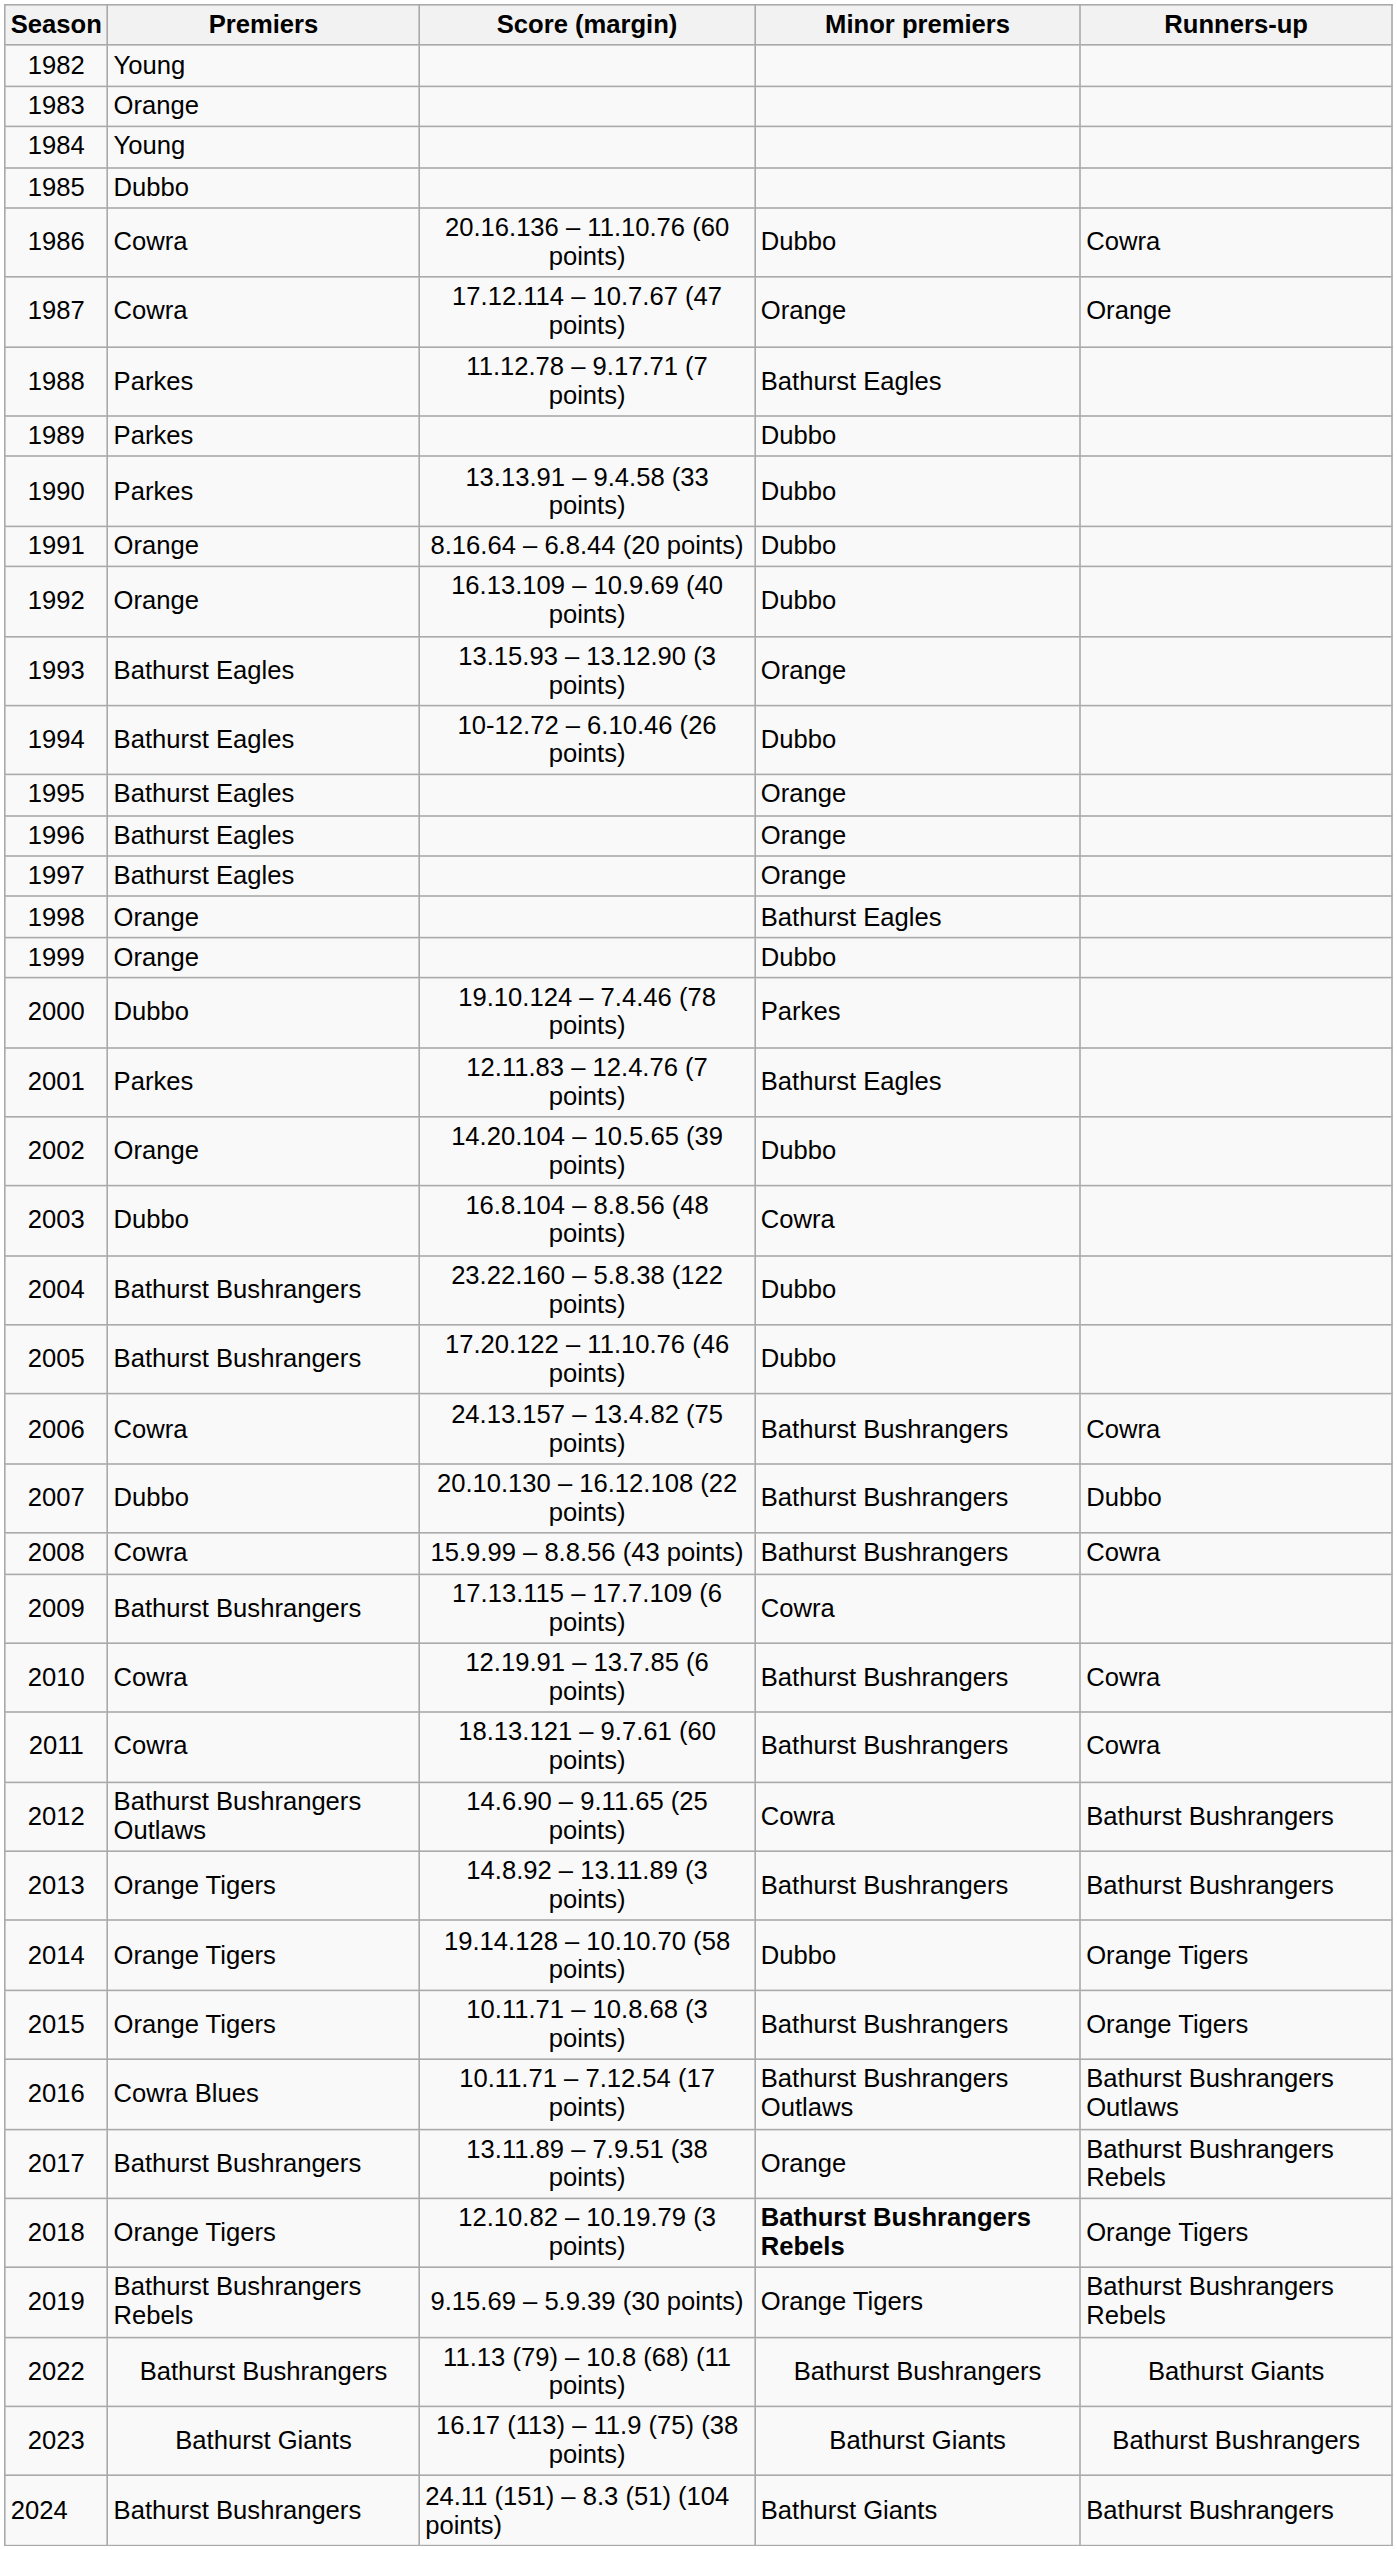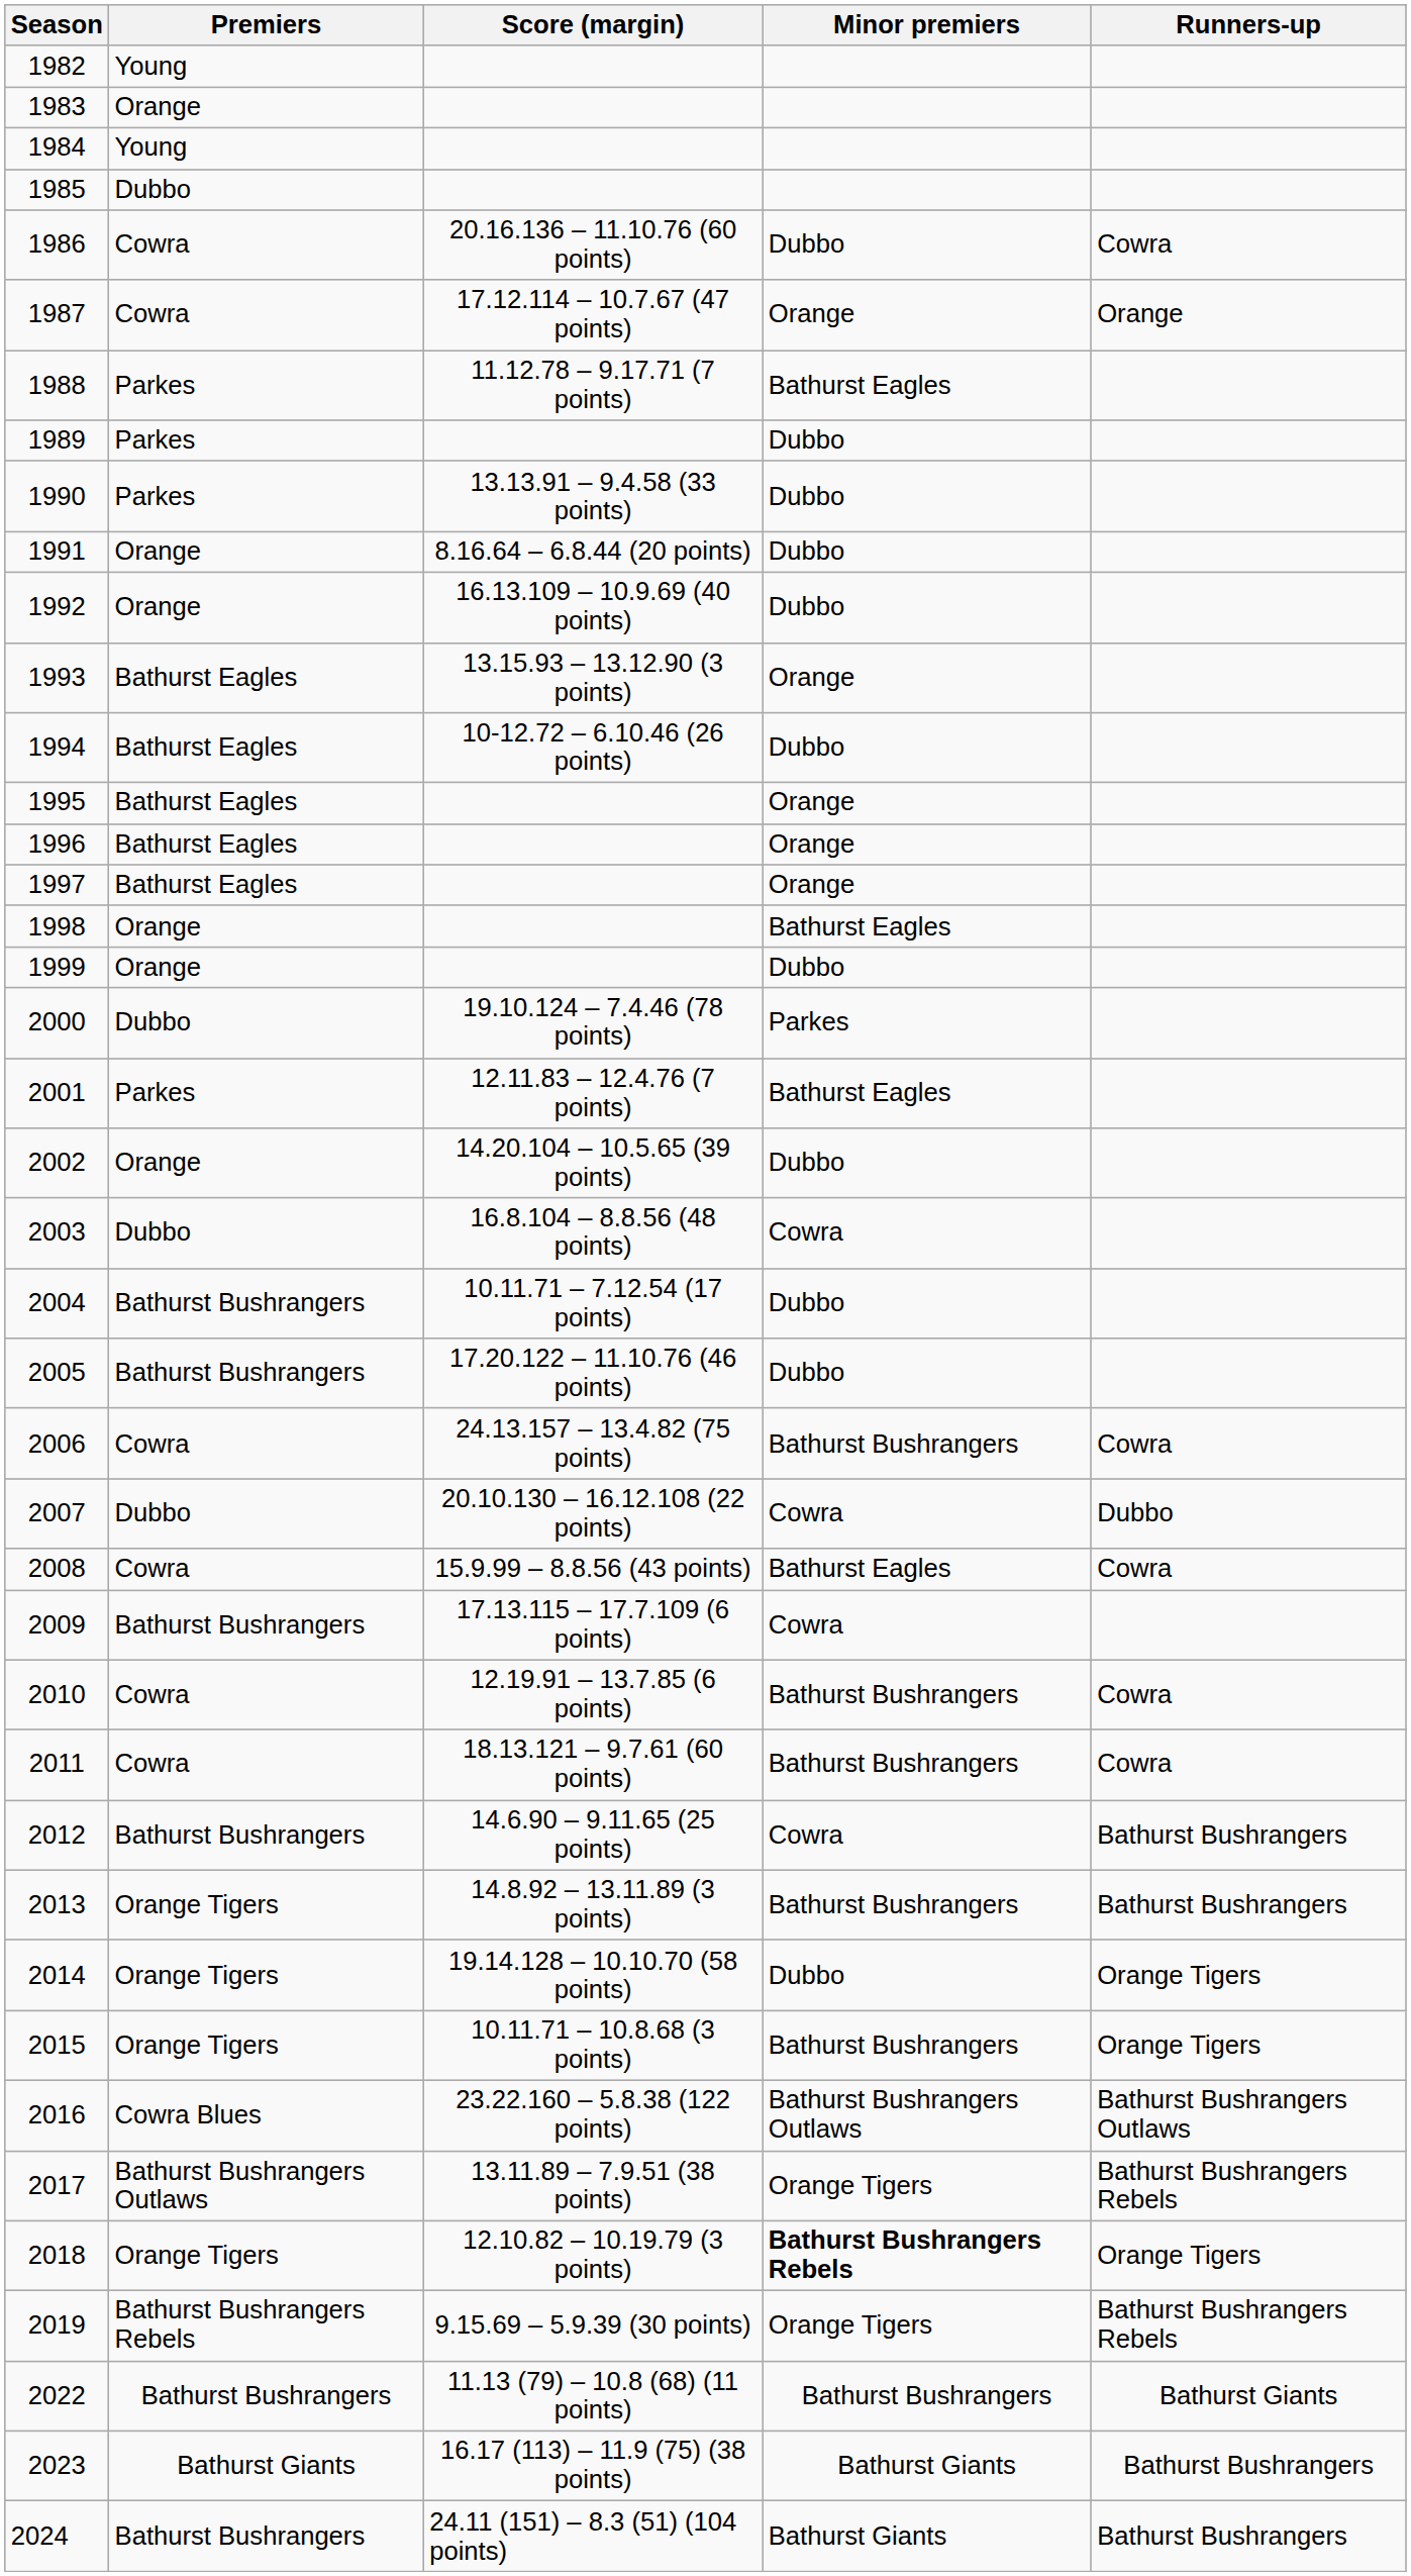 <table class= "wikitable">
 <tr>
 <th>Season</th>
 <th>Premiers</th>
 <th>Score (margin)</th>
 <th>Minor premiers</th>
 <th>Runners-up</th>
 </tr>
 <tr align=center>
 <td>1982</td>
 <td align=left>Young</td>
 <td></td>
 <td align=left></td>
 <td align=left></td>
 </tr>
 <tr align=center>
 <td>1983</td>
 <td align=left>Orange</td>
 <td></td>
 <td align=left></td>
 <td align=left></td>
 </tr>
 <tr align=center>
 <td>1984</td>
 <td align=left>Young</td>
 <td></td>
 <td align=left></td>
 <td align=left></td>
 </tr>
 <tr align=center>
 <td>1985</td>
 <td align=left>Dubbo</td>
 <td></td>
 <td align=left></td>
 <td align=left></td>
 </tr>
 <tr align=center>
 <td>1986</td>
 <td align=left>Cowra</td>
 <td>20.16.136 – 11.10.76 (60 points)</td>
 <td align=left>Dubbo</td>
 <td align=left>Cowra</td>
 </tr>
 <tr align=center>
 <td>1987</td>
 <td align=left>Cowra</td>
 <td>17.12.114 – 10.7.67 (47 points)</td>
 <td align=left>Orange</td>
 <td align=left>Orange</td>
 </tr>
 <tr align=center>
 <td>1988</td>
 <td align=left>Parkes</td>
 <td>11.12.78 – 9.17.71 (7 points)</td>
 <td align=left>Bathurst Eagles</td>
 <td align=left></td>
 </tr>
 <tr align=center>
 <td>1989</td>
 <td align=left>Parkes</td>
 <td></td>
 <td align=left>Dubbo</td>
 <td align=left></td>
 </tr>
 <tr align=center>
 <td>1990</td>
 <td align=left>Parkes</td>
 <td>13.13.91 – 9.4.58 (33 points)</td>
 <td align=left>Dubbo</td>
 <td align=left></td>
 </tr>
 <tr align=center>
 <td>1991</td>
 <td align=left>Orange</td>
 <td>8.16.64 – 6.8.44 (20 points)</td>
 <td align=left>Dubbo</td>
 <td align=left></td>
 </tr>
 <tr align=center>
 <td>1992</td>
 <td align=left>Orange</td>
 <td>16.13.109 – 10.9.69 (40 points)</td>
 <td align=left>Dubbo</td>
 <td align=left></td>
 </tr>
 <tr align=center>
 <td>1993</td>
 <td align=left>Bathurst Eagles</td>
 <td>13.15.93 – 13.12.90 (3 points)</td>
 <td align=left>Orange</td>
 <td align=left></td>
 </tr>
 <tr align=center>
 <td>1994</td>
 <td align=left>Bathurst Eagles</td>
 <td>10-12.72 – 6.10.46 (26 points)</td>
 <td align=left>Dubbo</td>
 <td align=left></td>
 </tr>
 <tr align=center>
 <td>1995</td>
 <td align=left>Bathurst Eagles</td>
 <td></td>
 <td align=left>Orange</td>
 <td align=left></td>
 </tr>
 <tr align=center>
 <td>1996</td>
 <td align=left>Bathurst Eagles</td>
 <td></td>
 <td align=left>Orange</td>
 <td align=left></td>
 </tr>
 <tr align=center>
 <td>1997</td>
 <td align=left>Bathurst Eagles</td>
 <td></td>
 <td align=left>Orange</td>
 <td align=left></td>
 </tr>
 <tr align=center>
 <td>1998</td>
 <td align=left>Orange</td>
 <td></td>
 <td align=left>Bathurst Eagles</td>
 <td align=left></td>
 </tr>
 <tr align=center>
 <td>1999</td>
 <td align=left>Orange</td>
 <td></td>
 <td align=left>Dubbo</td>
 <td align=left></td>
 </tr>
 <tr align=center>
 <td>2000</td>
 <td align=left>Dubbo</td>
 <td>19.10.124 – 7.4.46 (78 points)</td>
 <td align=left>Parkes</td>
 <td align=left></td>
 </tr>
 <tr align=center>
 <td>2001</td>
 <td align=left>Parkes</td>
 <td>12.11.83 – 12.4.76 (7 points)</td>
 <td align=left>Bathurst Eagles</td>
 <td align=left></td>
 </tr>
 <tr align=center>
 <td>2002</td>
 <td align=left>Orange</td>
 <td>14.20.104 – 10.5.65 (39 points)</td>
 <td align=left>Dubbo</td>
 <td align=left></td>
 </tr>
 <tr align=center>
 <td>2003</td>
 <td align=left>Dubbo</td>
 <td>16.8.104 – 8.8.56 (48 points)</td>
 <td align=left>Cowra</td>
 <td align=left></td>
 </tr>
 <tr align=center>
 <td>2004</td>
 <td align=left>Bathurst Bushrangers</td>
-<td>23.22.160 – 5.8.38 (122 points)</td>
+<td>10.11.71 – 7.12.54 (17 points)</td>
 <td align=left>Dubbo</td>
 <td align=left></td>
 </tr>
 <tr align=center>
 <td>2005</td>
 <td align=left>Bathurst Bushrangers</td>
 <td>17.20.122 – 11.10.76 (46 points)</td>
 <td align=left>Dubbo</td>
 <td align=left></td>
 </tr>
 <tr align=center>
 <td>2006</td>
 <td align=left>Cowra</td>
 <td>24.13.157 – 13.4.82 (75 points)</td>
 <td align=left>Bathurst Bushrangers</td>
 <td align=left>Cowra</td>
 </tr>
 <tr align=center>
 <td>2007</td>
 <td align=left>Dubbo</td>
 <td>20.10.130 – 16.12.108 (22 points)</td>
-<td align=left>Bathurst Bushrangers</td>
+<td align=left>Cowra</td>
 <td align=left>Dubbo</td>
 </tr>
 <tr align=center>
 <td>2008</td>
 <td align=left>Cowra</td>
 <td>15.9.99 – 8.8.56 (43 points)</td>
-<td align=left>Bathurst Bushrangers</td>
+<td align=left>Bathurst Eagles</td>
 <td align=left>Cowra</td>
 </tr>
 <tr align=center>
 <td>2009</td>
 <td align=left>Bathurst Bushrangers</td>
 <td>17.13.115 – 17.7.109 (6 points)</td>
 <td align=left>Cowra</td>
 <td align=left></td>
 </tr>
 <tr align=center>
 <td>2010</td>
 <td align=left>Cowra</td>
 <td>12.19.91 – 13.7.85 (6 points)</td>
 <td align=left>Bathurst Bushrangers</td>
 <td align=left>Cowra</td>
 </tr>
 <tr align=center>
 <td>2011</td>
 <td align=left>Cowra</td>
 <td>18.13.121 – 9.7.61 (60 points)</td>
 <td align=left>Bathurst Bushrangers</td>
 <td align=left>Cowra</td>
 </tr>
 <tr align=center>
 <td>2012</td>
-<td align=left>Bathurst Bushrangers Outlaws</td>
+<td align=left>Bathurst Bushrangers</td>
 <td>14.6.90 – 9.11.65 (25 points)</td>
 <td align=left>Cowra</td>
 <td align=left>Bathurst Bushrangers</td>
 </tr>
 <tr align=center>
 <td>2013</td>
 <td align=left>Orange Tigers</td>
 <td>14.8.92 – 13.11.89 (3 points)</td>
 <td align=left>Bathurst Bushrangers</td>
 <td align=left>Bathurst Bushrangers</td>
 </tr>
 <tr align=center>
 <td>2014</td>
 <td align=left>Orange Tigers</td>
 <td>19.14.128 – 10.10.70 (58 points)</td>
 <td align=left>Dubbo</td>
 <td align=left>Orange Tigers</td>
 </tr>
 <tr align=center>
 <td>2015</td>
 <td align=left>Orange Tigers</td>
 <td>10.11.71 – 10.8.68 (3 points)</td>
 <td align=left>Bathurst Bushrangers</td>
 <td align=left>Orange Tigers</td>
 </tr>
 <tr align=center>
 <td>2016</td>
 <td align=left>Cowra Blues</td>
-<td>10.11.71 – 7.12.54 (17 points)</td>
+<td>23.22.160 – 5.8.38 (122 points)</td>
 <td align=left>Bathurst Bushrangers Outlaws</td>
 <td align=left>Bathurst Bushrangers Outlaws</td>
 </tr>
 <tr align=center>
 <td>2017</td>
-<td align=left>Bathurst Bushrangers</td>
+<td align=left>Bathurst Bushrangers Outlaws</td>
 <td>13.11.89 – 7.9.51 (38 points)</td>
-<td align=left>Orange</td>
+<td align=left>Orange Tigers</td>
 <td align=left>Bathurst Bushrangers Rebels</td>
 </tr>
 <tr align=center>
 <td>2018</td>
 <td align=left>Orange Tigers</td>
 <td>12.10.82 – 10.19.79 (3 points)</td>
 <td align=left><strong>Bathurst Bushrangers Rebels</strong></td>
 <td align=left>Orange Tigers</td>
 </tr>
 <tr align=center>
 <td>2019</td>
 <td align=left>Bathurst Bushrangers Rebels</td>
 <td>9.15.69 – 5.9.39 (30 points)</td>
 <td align=left>Orange Tigers</td>
 <td align=left>Bathurst Bushrangers Rebels</td>
 </tr>
 <tr align=center>
 <td>2022</td>
 <td>Bathurst Bushrangers</td>
 <td>11.13 (79) – 10.8 (68) (11 points)</td>
 <td>Bathurst Bushrangers</td>
 <td>Bathurst Giants</td>
 </tr>
 <tr align=center>
 <td>2023</td>
 <td>Bathurst Giants</td>
 <td>16.17 (113) – 11.9 (75) (38 points)</td>
 <td>Bathurst Giants</td>
 <td>Bathurst Bushrangers</td>
 </tr>
 <tr>
 <td>2024</td>
 <td>Bathurst Bushrangers</td>
 <td>24.11 (151) – 8.3 (51) (104 points)</td>
 <td>Bathurst Giants</td>
 <td>Bathurst Bushrangers</td>
 </tr>
 </table>
